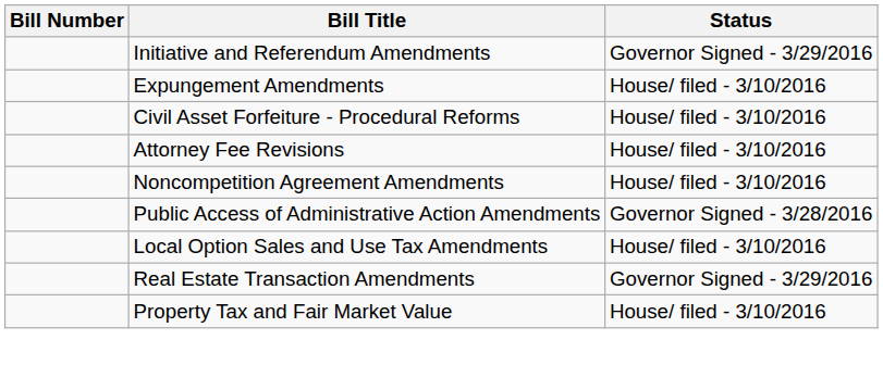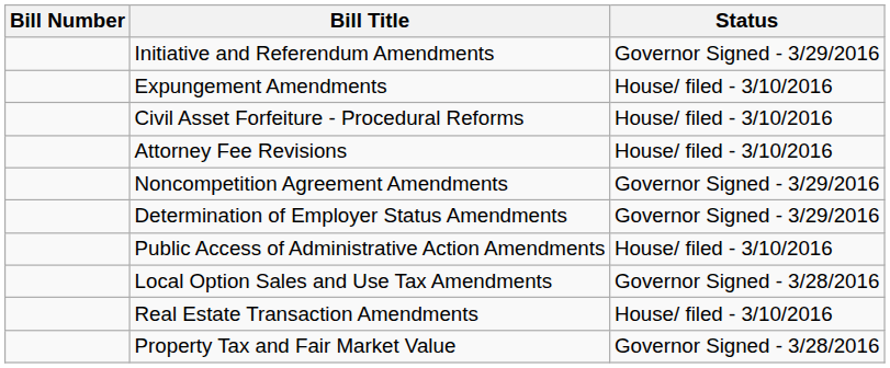 <table class="wikitable">
 <tr>
 <th>Bill Number</th>
 <th>Bill Title</th>
 <th>Status</th>
 </tr>
 <tr>
 <td></td>
 <td>Initiative and Referendum Amendments</td>
 <td>Governor Signed - 3/29/2016</td>
 </tr>
 <tr>
 <td></td>
 <td>Expungement Amendments</td>
 <td>House/ filed - 3/10/2016</td>
 </tr>
 <tr>
 <td></td>
 <td>Civil Asset Forfeiture - Procedural Reforms</td>
 <td>House/ filed - 3/10/2016</td>
 </tr>
 <tr>
 <td></td>
 <td>Attorney Fee Revisions</td>
 <td>House/ filed - 3/10/2016</td>
 </tr>
 <tr>
 <td></td>
 <td>Noncompetition Agreement Amendments</td>
+<td>Governor Signed - 3/29/2016</td>
+</tr>
+<tr>
+<td></td>
+<td>Determination of Employer Status Amendments</td>
+<td>Governor Signed - 3/29/2016</td>
+</tr>
+<tr>
+<td></td>
+<td>Public Access of Administrative Action Amendments</td>
 <td>House/ filed - 3/10/2016</td>
 </tr>
 <tr>
 <td></td>
-<td>Public Access of Administrative Action Amendments</td>
+<td>Local Option Sales and Use Tax Amendments</td>
 <td>Governor Signed - 3/28/2016</td>
 </tr>
 <tr>
 <td></td>
-<td>Local Option Sales and Use Tax Amendments</td>
+<td>Real Estate Transaction Amendments</td>
 <td>House/ filed - 3/10/2016</td>
 </tr>
 <tr>
 <td></td>
-<td>Real Estate Transaction Amendments</td>
-<td>Governor Signed - 3/29/2016</td>
-</tr>
-<tr>
-<td></td>
 <td>Property Tax and Fair Market Value</td>
-<td>House/ filed - 3/10/2016</td>
+<td>Governor Signed - 3/28/2016</td>
 </tr>
 </table>
